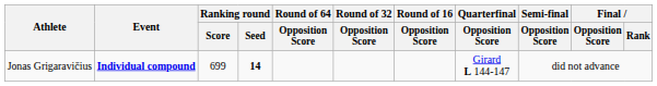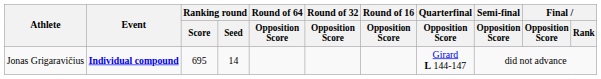 <table class=wikitable style=font-size:90%;text-align:center>
 <tr>
 <th rowspan=2>Athlete</th>
 <th rowspan=2>Event</th>
 <th colspan=2>Ranking round</th>
 <th>Round of 64</th>
 <th>Round of 32</th>
 <th>Round of 16</th>
 <th>Quarterfinal</th>
 <th>Semi-final</th>
 <th colspan=2>Final / </th>
 </tr>
 <tr style=font-size:95%>
 <th>Score</th>
 <th>Seed</th>
 <th>Opposition<br>Score</th>
 <th>Opposition<br>Score</th>
 <th>Opposition<br>Score</th>
 <th>Opposition<br>Score</th>
 <th>Opposition<br>Score</th>
 <th>Opposition<br>Score</th>
 <th>Rank</th>
 </tr>
 <tr>
 <td align=left>Jonas Grigaravičius</td>
 <td align=left><strong><a href='#'>Individual compound</a></strong></td>
-<td>699</td>
-<td><strong>14</strong></td>
+<td>695</td>
+<td>14</td>
 <td></td>
 <td></td>
 <td></td>
 <td> <a href='#'>Girard</a> <br> <strong>L</strong> 144-147</td>
 <td colspan=3>did not advance</td>
 </tr>
 </table>
